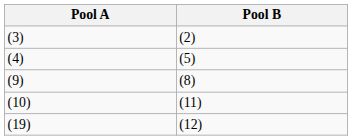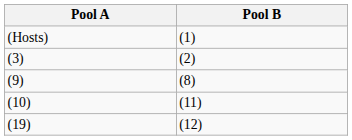 <table class="wikitable" width=400>
 <tr>
 <th width=50%>Pool A</th>
 <th width=50%>Pool B</th>
 </tr>
 <tr>
+<td> (Hosts)</td>
+<td> (1)</td>
+</tr>
+<tr>
 <td> (3)</td>
 <td> (2)</td>
-</tr>
-<tr>
-<td> (4)</td>
-<td> (5)</td>
 </tr>
 <tr>
 <td> (9)</td>
 <td> (8)</td>
 </tr>
 <tr>
 <td> (10)</td>
 <td> (11)</td>
 </tr>
 <tr>
 <td> (19)</td>
 <td> (12)</td>
 </tr>
 </table>
